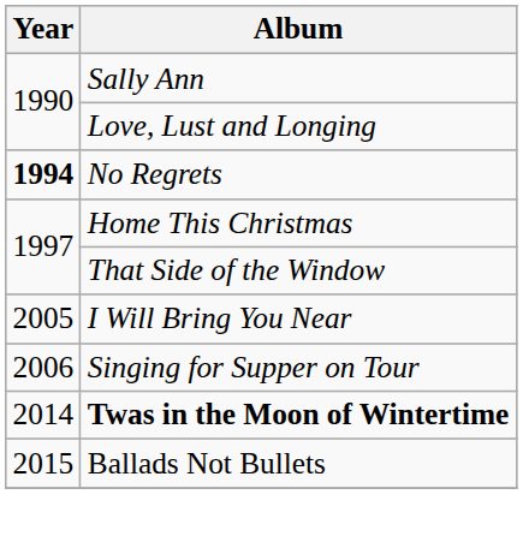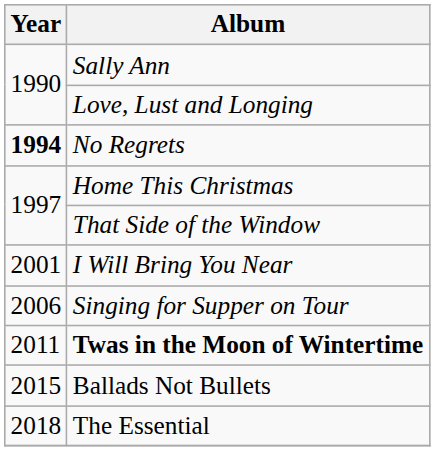 <table class="wikitable">
 <tr>
 <th>Year</th>
 <th>Album</th>
 </tr>
 <tr>
 <td rowspan="2">1990</td>
 <td><em>Sally Ann</em></td>
 </tr>
 <tr>
 <td><em>Love, Lust and Longing</em></td>
 </tr>
 <tr>
 <td><strong>1994</strong></td>
 <td><em>No Regrets</em></td>
 </tr>
 <tr>
 <td rowspan="2">1997</td>
 <td><em>Home This Christmas</em></td>
 </tr>
 <tr>
 <td><em>That Side of the Window</em></td>
 </tr>
 <tr>
-<td>2005</td>
+<td>2001</td>
 <td><em>I Will Bring You Near</em></td>
 </tr>
 <tr>
 <td>2006</td>
 <td><em>Singing for Supper on Tour</em></td>
 </tr>
 <tr>
-<td>2014</td>
+<td>2011</td>
 <td><strong>Twas in the Moon of Wintertime<em></td>
 </tr>
 <tr>
 <td>2015</td>
 <td></em>Ballads Not Bullets<em></td>
 </tr>
 <tr>
+<td>2018</td>
+<td></em>The Essential<em></td>
+</tr>
+<tr>
 </tr>
 </table>
